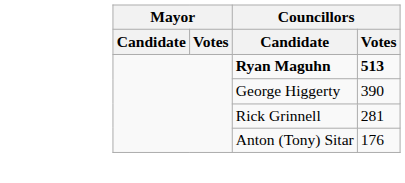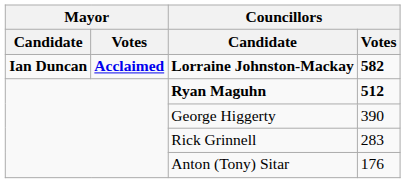 <table class="wikitable collapsible collapsed" align="right">
 <tr>
 <th colspan=2>Mayor</th>
 <th colspan=2>Councillors</th>
 </tr>
 <tr>
 <th>Candidate</th>
 <th>Votes</th>
 <th>Candidate</th>
 <th>Votes</th>
 </tr>
 <tr>
+<td><strong>Ian Duncan</strong></td>
+<td><strong><a href='#'>Acclaimed</a></strong></td>
+<td><strong>Lorraine Johnston-Mackay</strong></td>
+<td><strong>582</strong></td>
+</tr>
+<tr>
 <td colspan="2" rowspan="4"></td>
 <td><strong>Ryan Maguhn</strong></td>
-<td><strong>513</strong></td>
+<td><strong>512</strong></td>
 </tr>
 <tr>
 <td>George Higgerty</td>
 <td>390</td>
 </tr>
 <tr>
 <td>Rick Grinnell</td>
-<td>281</td>
+<td>283</td>
 </tr>
 <tr>
 <td>Anton (Tony) Sitar</td>
 <td>176</td>
 </tr>
 </table>
